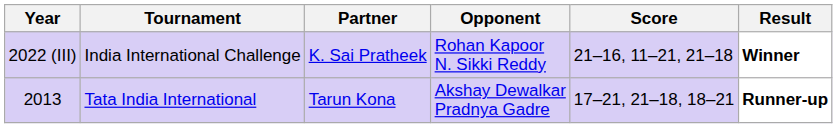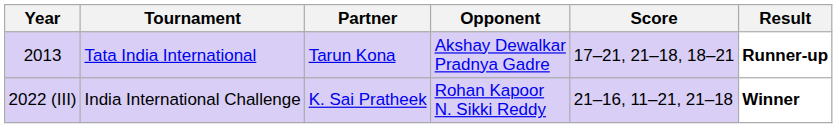 <table class="sortable wikitable" style="font-size: 90%;">
 <tr>
 <th>Year</th>
 <th>Tournament</th>
 <th>Partner</th>
 <th>Opponent</th>
 <th>Score</th>
 <th>Result</th>
 </tr>
 <tr style="background:#D8CEF6">
+<td align="center">2013</td>
+<td align="left"><a href='#'>Tata India International</a></td>
+<td align="left"> <a href='#'>Tarun Kona</a></td>
+<td align="left"> <a href='#'>Akshay Dewalkar</a><br> <a href='#'>Pradnya Gadre</a></td>
+<td align="left">17–21, 21–18, 18–21</td>
+<td style="text-align:left; background:white"> <strong>Runner-up</strong></td>
+</tr>
+<tr style="background:#D8CEF6">
 <td align="center">2022 (III)</td>
 <td align="left">India International Challenge</td>
 <td align="left"> <a href='#'>K. Sai Pratheek</a></td>
 <td align="left"> <a href='#'>Rohan Kapoor</a><br> <a href='#'>N. Sikki Reddy</a></td>
 <td align="left">21–16, 11–21, 21–18</td>
 <td style="text-align:left; background:white"> <strong>Winner</strong></td>
 </tr>
-<tr style="background:#D8CEF6">
-<td align="center">2013</td>
-<td align="left"><a href='#'>Tata India International</a></td>
-<td align="left"> <a href='#'>Tarun Kona</a></td>
-<td align="left"> <a href='#'>Akshay Dewalkar</a><br> <a href='#'>Pradnya Gadre</a></td>
-<td align="left">17–21, 21–18, 18–21</td>
-<td style="text-align:left; background:white"> <strong>Runner-up</strong></td>
-</tr>
 </table>
